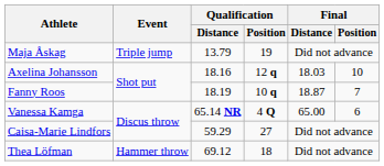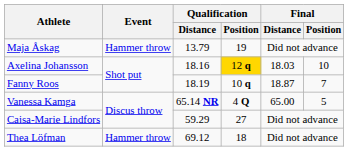 <table class=wikitable style="font-size:90%">
 <tr>
 <th rowspan="2">Athlete</th>
 <th rowspan="2">Event</th>
 <th colspan="2">Qualification</th>
 <th colspan="2">Final</th>
 </tr>
 <tr style="font-size:95%">
 <th>Distance</th>
 <th>Position</th>
 <th>Distance</th>
 <th>Position</th>
 </tr>
 <tr align=center>
 <td align=left><a href='#'>Maja Åskag</a></td>
-<td align=left><a href='#'>Triple jump</a></td>
+<td align=left><a href='#'>Hammer throw</a></td>
 <td>13.79</td>
 <td>19</td>
 <td colspan=2>Did not advance</td>
 </tr>
 <tr align=center>
 <td align=left><a href='#'>Axelina Johansson</a></td>
 <td align=left rowspan=2><a href='#'>Shot put</a></td>
 <td>18.16</td>
-<td>12 <strong>q</strong></td>
+<td style="background: gold;">12 <strong>q</strong></td>
 <td>18.03</td>
 <td>10</td>
 </tr>
 <tr align=center>
 <td align=left><a href='#'>Fanny Roos</a></td>
 <td>18.19</td>
 <td>10 <strong>q</strong></td>
 <td>18.87</td>
 <td>7</td>
 </tr>
 <tr align=center>
 <td align=left><a href='#'>Vanessa Kamga</a></td>
 <td align=left rowspan=2><a href='#'>Discus throw</a></td>
 <td>65.14 <strong><a href='#'>NR</a></strong></td>
 <td>4 <strong>Q</strong></td>
 <td>65.00</td>
-<td>6</td>
+<td>5</td>
 </tr>
 <tr align=center>
 <td align=left><a href='#'>Caisa-Marie Lindfors</a></td>
 <td>59.29</td>
 <td>27</td>
 <td colspan=2>Did not advance</td>
 </tr>
 <tr align=center>
 <td align=left><a href='#'>Thea Löfman</a></td>
 <td align=left><a href='#'>Hammer throw</a></td>
 <td>69.12</td>
 <td>18</td>
 <td colspan=2>Did not advance</td>
 </tr>
 </table>
